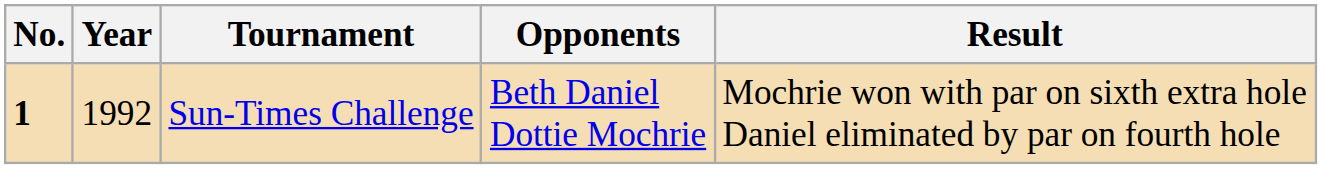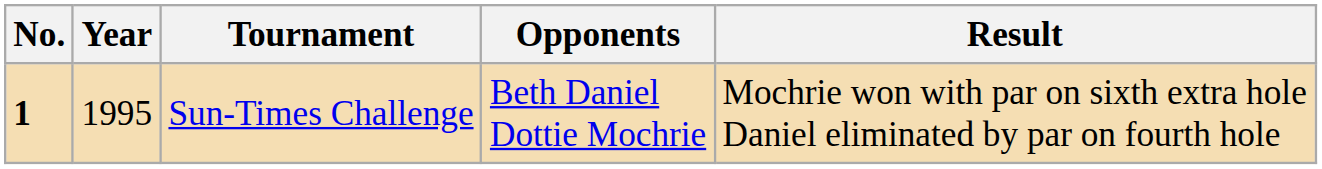 <table class="wikitable" style="font-size:95%;">
 <tr>
 <th>No.</th>
 <th>Year</th>
 <th>Tournament</th>
 <th>Opponents</th>
 <th>Result</th>
 </tr>
 <tr style="background:#F5DEB3;">
 <td><strong>1</strong></td>
-<td>1992</td>
+<td>1995</td>
 <td><a href='#'>Sun-Times Challenge</a></td>
 <td> <a href='#'>Beth Daniel</a><br> <a href='#'>Dottie Mochrie</a></td>
 <td>Mochrie won with par on sixth extra hole<br>Daniel eliminated by par on fourth hole</td>
 </tr>
 </table>
